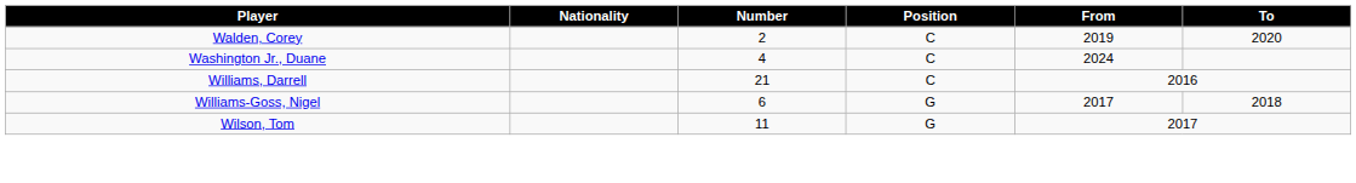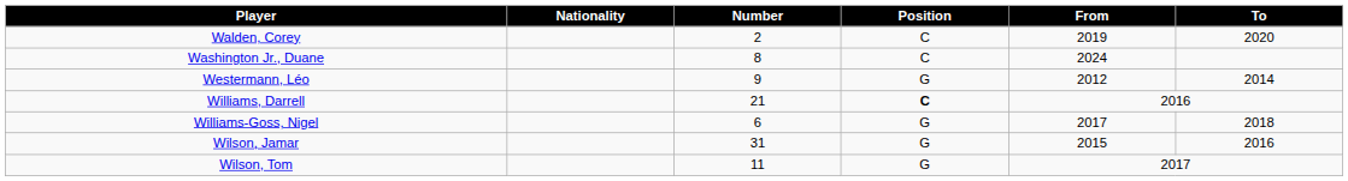 <table class="wikitable" style="text-align:center" width="80%">
 <tr>
 <th style="background:black;color:white;" width="30%">Player</th>
 <th style="background:black;color:white;" width="10%">Nationality</th>
 <th style="background:black;color:white;" width="10%">Number</th>
 <th style="background:black;color:white;" width="10%">Position</th>
 <th style="background:black;color:white;" width="10%">From</th>
 <th style="background:black;color:white;" width="10%">To</th>
 </tr>
 <tr>
 <td><a href='#'>Walden, Corey</a></td>
 <td></td>
 <td>2</td>
 <td>C</td>
 <td>2019</td>
 <td>2020</td>
 </tr>
 <tr>
 <td><a href='#'>Washington Jr., Duane</a></td>
 <td></td>
-<td>4</td>
+<td>8</td>
 <td>C</td>
 <td>2024</td>
 <td></td>
 </tr>
 <tr>
+<td><a href='#'>Westermann, Léo</a></td>
+<td></td>
+<td>9</td>
+<td>G</td>
+<td>2012</td>
+<td>2014</td>
+</tr>
+<tr>
 <td><a href='#'>Williams, Darrell</a></td>
 <td></td>
 <td>21</td>
-<td>C</td>
+<td><strong>C</strong></td>
 <td colspan="2">2016</td>
 </tr>
 <tr>
 <td><a href='#'>Williams-Goss, Nigel</a></td>
 <td></td>
 <td>6</td>
 <td>G</td>
 <td>2017</td>
 <td>2018</td>
 </tr>
 <tr>
+<td><a href='#'>Wilson, Jamar</a></td>
+<td></td>
+<td>31</td>
+<td>G</td>
+<td>2015</td>
+<td>2016</td>
+</tr>
+<tr>
 <td><a href='#'>Wilson, Tom</a></td>
 <td></td>
 <td>11</td>
 <td>G</td>
 <td colspan="2">2017</td>
 </tr>
 </table>
